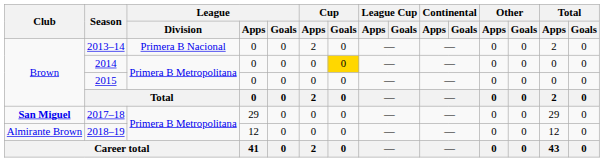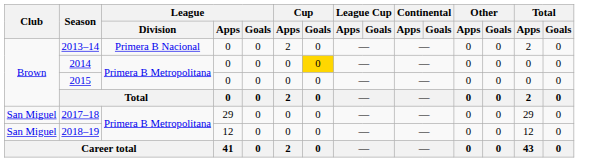 <table class="wikitable" style="text-align:center">
 <tr>
 <th rowspan="2">Club</th>
 <th rowspan="2">Season</th>
 <th colspan="3">League</th>
 <th colspan="2">Cup</th>
 <th colspan="2">League Cup</th>
 <th colspan="2">Continental</th>
 <th colspan="2">Other</th>
 <th colspan="2">Total</th>
 </tr>
 <tr>
 <th>Division</th>
 <th>Apps</th>
 <th>Goals</th>
 <th>Apps</th>
 <th>Goals</th>
 <th>Apps</th>
 <th>Goals</th>
 <th>Apps</th>
 <th>Goals</th>
 <th>Apps</th>
 <th>Goals</th>
 <th>Apps</th>
 <th>Goals</th>
 </tr>
 <tr>
 <td rowspan="4"><a href='#'>Brown</a></td>
 <td><a href='#'>2013–14</a></td>
 <td rowspan="1"><a href='#'>Primera B Nacional</a></td>
 <td>0</td>
 <td>0</td>
 <td>2</td>
 <td>0</td>
 <td colspan="2">—</td>
 <td colspan="2">—</td>
 <td>0</td>
 <td>0</td>
 <td>2</td>
 <td>0</td>
 </tr>
 <tr>
 <td><a href='#'>2014</a></td>
 <td rowspan="2"><a href='#'>Primera B Metropolitana</a></td>
 <td>0</td>
 <td>0</td>
 <td>0</td>
 <td style="background: gold;">0</td>
 <td colspan="2">—</td>
 <td colspan="2">—</td>
 <td>0</td>
 <td>0</td>
 <td>0</td>
 <td>0</td>
 </tr>
 <tr>
 <td><a href='#'>2015</a></td>
 <td>0</td>
 <td>0</td>
 <td>0</td>
 <td>0</td>
 <td colspan="2">—</td>
 <td colspan="2">—</td>
 <td>0</td>
 <td>0</td>
 <td>0</td>
 <td>0</td>
 </tr>
 <tr>
 <th colspan="2">Total</th>
 <th>0</th>
 <th>0</th>
 <th>2</th>
 <th>0</th>
 <th colspan="2">—</th>
 <th colspan="2">—</th>
 <th>0</th>
 <th>0</th>
 <th>2</th>
 <th>0</th>
 </tr>
 <tr>
-<td rowspan="1"><strong><a href='#'>San Miguel</a></strong></td>
+<td rowspan="1"><a href='#'>San Miguel</a></td>
 <td><a href='#'>2017–18</a></td>
 <td rowspan="2"><a href='#'>Primera B Metropolitana</a></td>
 <td>29</td>
 <td>0</td>
 <td>0</td>
 <td>0</td>
 <td colspan="2">—</td>
 <td colspan="2">—</td>
 <td>0</td>
 <td>0</td>
 <td>29</td>
 <td>0</td>
 </tr>
 <tr>
-<td rowspan="1"><a href='#'>Almirante Brown</a></td>
+<td rowspan="1"><a href='#'>San Miguel</a></td>
 <td><a href='#'>2018–19</a></td>
 <td>12</td>
 <td>0</td>
 <td>0</td>
 <td>0</td>
 <td colspan="2">—</td>
 <td colspan="2">—</td>
 <td>0</td>
 <td>0</td>
 <td>12</td>
 <td>0</td>
 </tr>
 <tr>
 <th colspan="3">Career total</th>
 <th>41</th>
 <th>0</th>
 <th>2</th>
 <th>0</th>
 <th colspan="2">—</th>
 <th colspan="2">—</th>
 <th>0</th>
 <th>0</th>
 <th>43</th>
 <th>0</th>
 </tr>
 </table>
